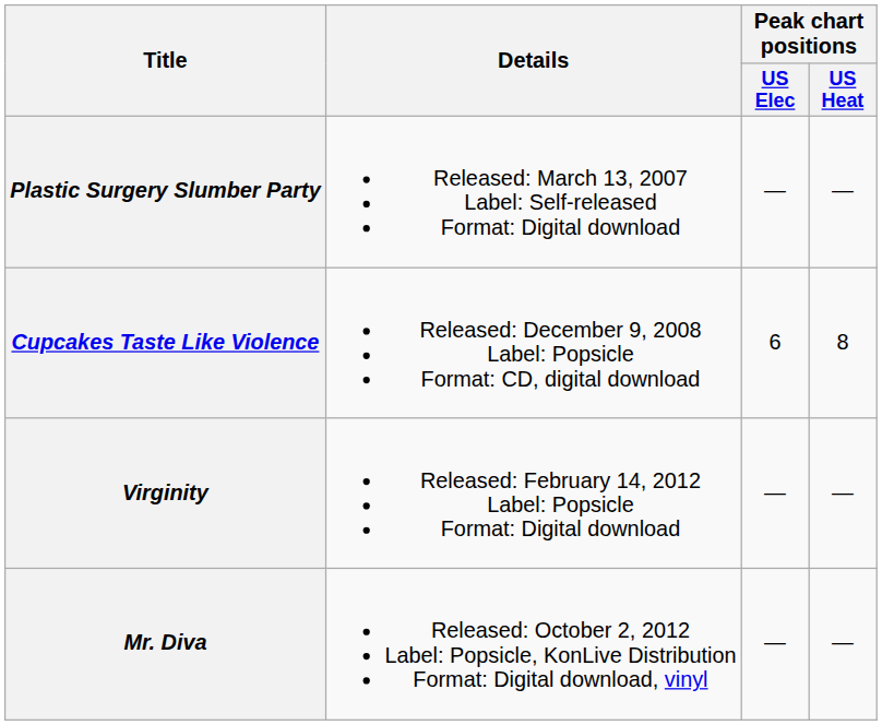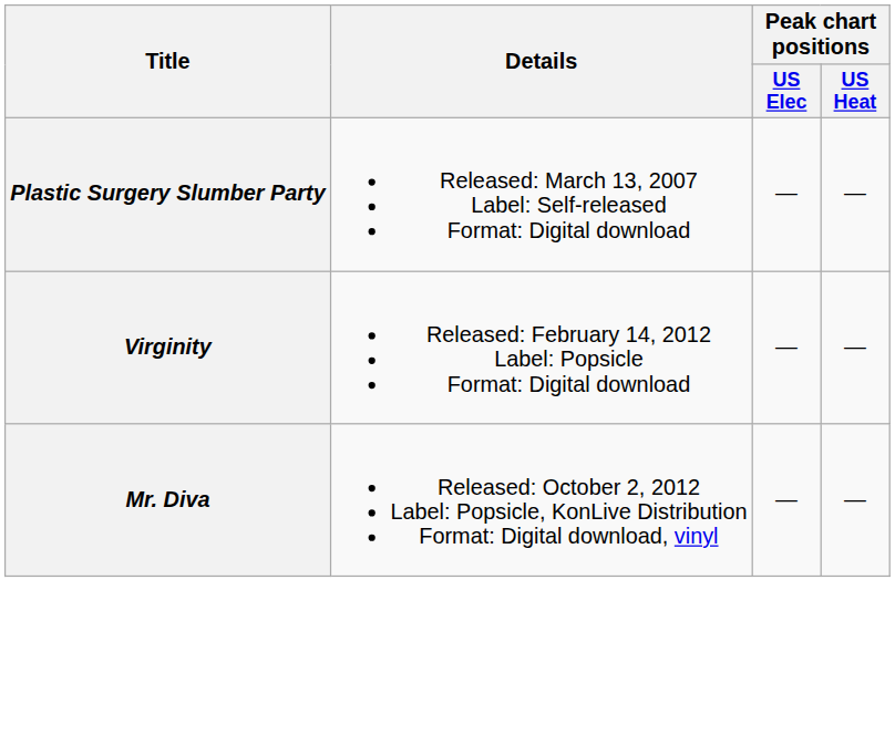 <table class="wikitable plainrowheaders" style="text-align:center;">
 <tr>
 <th scope="col" rowspan="2">Title</th>
 <th scope="col" rowspan="2">Details</th>
 <th scope="col" colspan="2">Peak chart positions</th>
 </tr>
 <tr>
 <th scope="col" style="width:3em;font-size:90%;"><a href='#'>US Elec</a><br></th>
 <th scope="col" style="width:3em;font-size:90%;"><a href='#'>US Heat</a><br></th>
 </tr>
 <tr>
 <th scope="row"><em>Plastic Surgery Slumber Party</em></th>
 <td><br><ul><li>Released: March 13, 2007</li><li>Label: Self-released</li><li>Format: Digital download</li></ul></td>
 <td>—</td>
 <td>—</td>
 </tr>
 <tr>
-<th scope="row"><em><a href='#'>Cupcakes Taste Like Violence</a></em></th>
-<td><br><ul><li>Released: December 9, 2008</li><li>Label: Popsicle</li><li>Format: CD, digital download</li></ul></td>
-<td>6</td>
-<td>8</td>
-</tr>
-<tr>
 <th scope="row"><em>Virginity</em></th>
 <td><br><ul><li>Released: February 14, 2012</li><li>Label: Popsicle</li><li>Format: Digital download</li></ul></td>
 <td>—</td>
 <td>—</td>
 </tr>
 <tr>
 <th scope="row"><em>Mr. Diva</em></th>
 <td><br><ul><li>Released: October 2, 2012</li><li>Label: Popsicle, KonLive Distribution</li><li>Format: Digital download, <a href='#'>vinyl</a></li></ul></td>
 <td>—</td>
 <td>—</td>
 </tr>
 </table>
